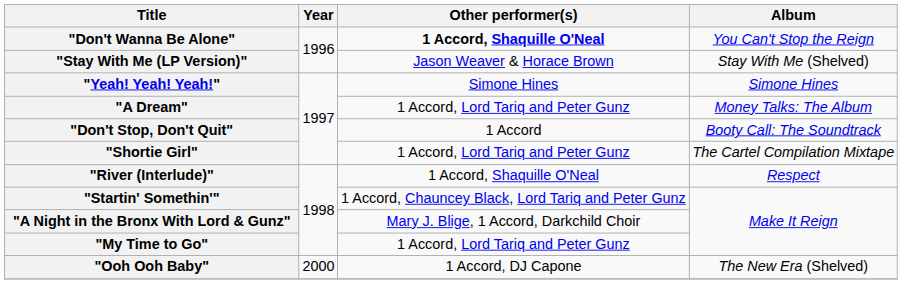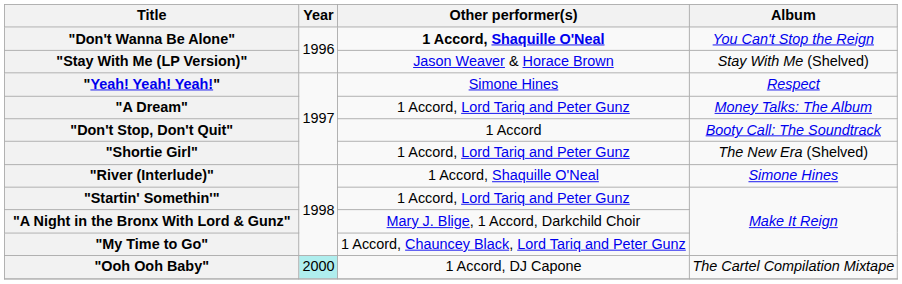 <table class="wikitable plainrowheaders" style="text-align:center;">
 <tr>
 <th scope="col" style="width:20em;">Title</th>
 <th scope="col">Year</th>
 <th scope="col">Other performer(s)</th>
 <th scope="col">Album</th>
 </tr>
 <tr>
 <th scope="row">"Don't Wanna Be Alone"</th>
 <td rowspan="2">1996</td>
 <td><strong>1 Accord, <a href='#'>Shaquille O'Neal</a></strong></td>
 <td><em><a href='#'>You Can't Stop the Reign</a></em></td>
 </tr>
 <tr>
 <th scope="row">"Stay With Me (LP Version)"</th>
 <td><a href='#'>Jason Weaver</a> & <a href='#'>Horace Brown</a></td>
 <td><em>Stay With Me</em> (Shelved)</td>
 </tr>
 <tr>
 <th scope="row">"<a href='#'>Yeah! Yeah! Yeah!</a>"</th>
 <td rowspan="4">1997</td>
 <td><a href='#'>Simone Hines</a></td>
-<td><em><a href='#'>Simone Hines</a></em></td>
+<td><em><a href='#'>Respect</a></em></td>
 </tr>
 <tr>
 <th scope="row">"A Dream"</th>
 <td>1 Accord, <a href='#'>Lord Tariq and Peter Gunz</a></td>
 <td><em><a href='#'>Money Talks: The Album</a></em></td>
 </tr>
 <tr>
 <th scope="row">"Don't Stop, Don't Quit"</th>
 <td>1 Accord</td>
 <td><em><a href='#'>Booty Call: The Soundtrack</a></em></td>
 </tr>
 <tr>
 <th scope="row">"Shortie Girl"</th>
 <td>1 Accord, <a href='#'>Lord Tariq and Peter Gunz</a></td>
-<td><em>The Cartel Compilation Mixtape</em></td>
+<td><em>The New Era</em> (Shelved)</td>
 </tr>
 <tr>
 <th scope="row">"River (Interlude)"</th>
 <td rowspan="4">1998</td>
 <td>1 Accord, <a href='#'>Shaquille O'Neal</a></td>
-<td><em><a href='#'>Respect</a></em></td>
+<td><em><a href='#'>Simone Hines</a></em></td>
 </tr>
 <tr>
 <th scope="row">"Startin' Somethin'"</th>
-<td>1 Accord, <a href='#'>Chauncey Black</a>, <a href='#'>Lord Tariq and Peter Gunz</a></td>
+<td>1 Accord, <a href='#'>Lord Tariq and Peter Gunz</a></td>
 <td rowspan="3"><em><a href='#'>Make It Reign</a></em></td>
 </tr>
 <tr>
 <th scope="row">"A Night in the Bronx With Lord & Gunz"</th>
 <td><a href='#'>Mary J. Blige</a>, 1 Accord, Darkchild Choir</td>
 </tr>
 <tr>
 <th scope="row">"My Time to Go"</th>
-<td>1 Accord, <a href='#'>Lord Tariq and Peter Gunz</a></td>
+<td>1 Accord, <a href='#'>Chauncey Black</a>, <a href='#'>Lord Tariq and Peter Gunz</a></td>
 </tr>
 <tr>
 <th scope="row">"Ooh Ooh Baby"</th>
-<td>2000</td>
+<td style="background: paleturquoise;">2000</td>
 <td>1 Accord, DJ Capone</td>
-<td><em>The New Era</em> (Shelved)</td>
+<td><em>The Cartel Compilation Mixtape</em></td>
 </tr>
 <tr>
 </tr>
 </table>
